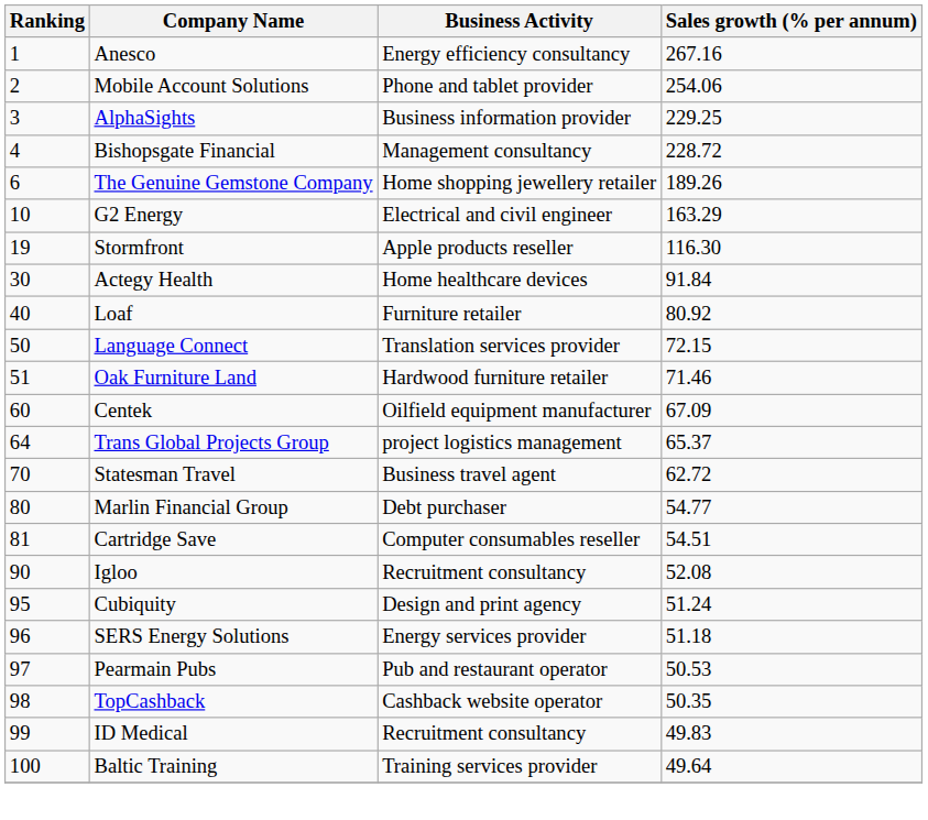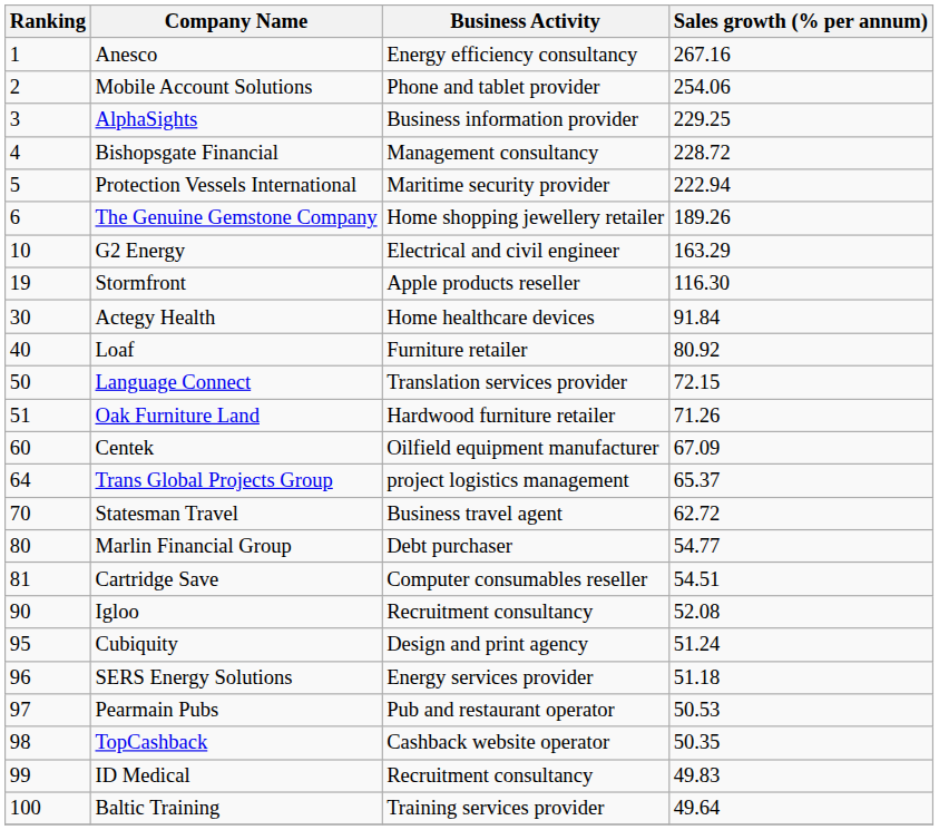 <table class="wikitable sortable">
 <tr>
 <th>Ranking</th>
 <th>Company Name</th>
 <th>Business Activity</th>
 <th>Sales growth (% per annum)</th>
 </tr>
 <tr>
 <td>1</td>
 <td>Anesco</td>
 <td>Energy efficiency consultancy</td>
 <td>267.16</td>
 </tr>
 <tr>
 <td>2</td>
 <td>Mobile Account Solutions</td>
 <td>Phone and tablet provider</td>
 <td>254.06</td>
 </tr>
 <tr>
 <td>3</td>
 <td><a href='#'>AlphaSights</a></td>
 <td>Business information provider</td>
 <td>229.25</td>
 </tr>
 <tr>
 <td>4</td>
 <td>Bishopsgate Financial</td>
 <td>Management consultancy</td>
 <td>228.72</td>
+</tr>
+<tr>
+<td>5</td>
+<td>Protection Vessels International</td>
+<td>Maritime security provider</td>
+<td>222.94</td>
 </tr>
 <tr>
 <td>6</td>
 <td><a href='#'>The Genuine Gemstone Company</a></td>
 <td>Home shopping jewellery retailer</td>
 <td>189.26</td>
 </tr>
 <tr>
 <td>10</td>
 <td>G2 Energy</td>
 <td>Electrical and civil engineer</td>
 <td>163.29</td>
 </tr>
 <tr>
 <td>19</td>
 <td>Stormfront</td>
 <td>Apple products reseller</td>
 <td>116.30</td>
 </tr>
 <tr>
 <td>30</td>
 <td>Actegy Health</td>
 <td>Home healthcare devices</td>
 <td>91.84</td>
 </tr>
 <tr>
 <td>40</td>
 <td>Loaf</td>
 <td>Furniture retailer</td>
 <td>80.92</td>
 </tr>
 <tr>
 <td>50</td>
 <td><a href='#'>Language Connect</a></td>
 <td>Translation services provider</td>
 <td>72.15</td>
 </tr>
 <tr>
 <td>51</td>
 <td><a href='#'>Oak Furniture Land</a></td>
 <td>Hardwood furniture retailer</td>
-<td>71.46</td>
+<td>71.26</td>
 </tr>
 <tr>
 <td>60</td>
 <td>Centek</td>
 <td>Oilfield equipment manufacturer</td>
 <td>67.09</td>
 </tr>
 <tr>
 <td>64</td>
 <td><a href='#'>Trans Global Projects Group</a></td>
 <td>project logistics management</td>
 <td>65.37</td>
 </tr>
 <tr>
 <td>70</td>
 <td>Statesman Travel</td>
 <td>Business travel agent</td>
 <td>62.72</td>
 </tr>
 <tr>
 <td>80</td>
 <td>Marlin Financial Group</td>
 <td>Debt purchaser</td>
 <td>54.77</td>
 </tr>
 <tr>
 <td>81</td>
 <td>Cartridge Save</td>
 <td>Computer consumables reseller</td>
 <td>54.51</td>
 </tr>
 <tr>
 <td>90</td>
 <td>Igloo</td>
 <td>Recruitment consultancy</td>
 <td>52.08</td>
 </tr>
 <tr>
 <td>95</td>
 <td>Cubiquity</td>
 <td>Design and print agency</td>
 <td>51.24</td>
 </tr>
 <tr>
 <td>96</td>
 <td>SERS Energy Solutions</td>
 <td>Energy services provider</td>
 <td>51.18</td>
 </tr>
 <tr>
 <td>97</td>
 <td>Pearmain Pubs</td>
 <td>Pub and restaurant operator</td>
 <td>50.53</td>
 </tr>
 <tr>
 <td>98</td>
 <td><a href='#'>TopCashback</a></td>
 <td>Cashback website operator</td>
 <td>50.35</td>
 </tr>
 <tr>
 <td>99</td>
 <td>ID Medical</td>
 <td>Recruitment consultancy</td>
 <td>49.83</td>
 </tr>
 <tr>
 <td>100</td>
 <td>Baltic Training</td>
 <td>Training services provider</td>
 <td>49.64</td>
 </tr>
 <tr>
 </tr>
 </table>
